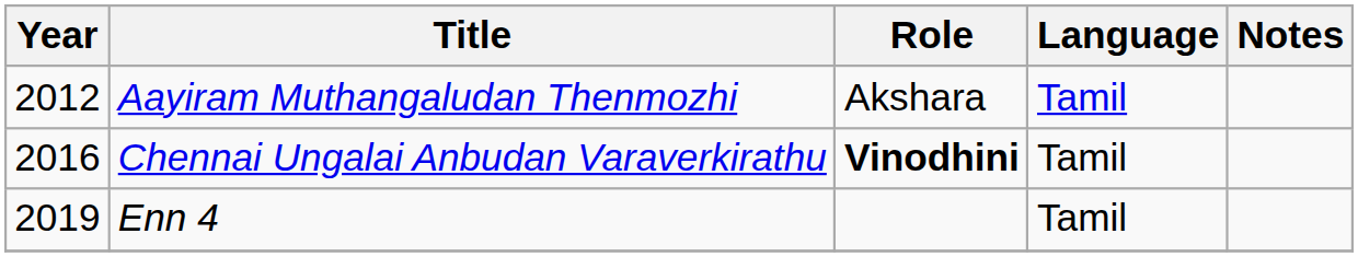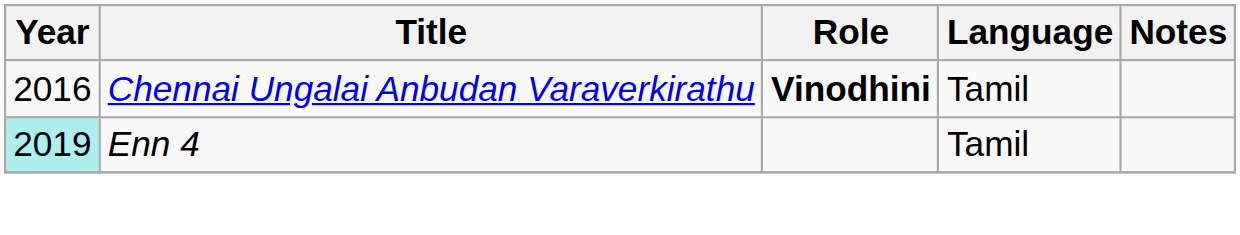 <table class="wikitable sortable" style="font-size:100%">
 <tr>
 <th>Year</th>
 <th>Title</th>
 <th>Role</th>
 <th>Language</th>
 <th class="unsortable">Notes</th>
 </tr>
 <tr>
-<td>2012</td>
-<td><em><a href='#'>Aayiram Muthangaludan Thenmozhi</a></em></td>
-<td>Akshara</td>
-<td><a href='#'>Tamil</a></td>
-<td></td>
-</tr>
-<tr>
 <td>2016</td>
 <td><em><a href='#'>Chennai Ungalai Anbudan Varaverkirathu</a></em></td>
 <td><strong>Vinodhini</strong></td>
 <td>Tamil</td>
 <td></td>
 </tr>
 <tr>
-<td>2019</td>
+<td style="background: paleturquoise;">2019</td>
 <td><em>Enn 4</em></td>
 <td></td>
 <td>Tamil</td>
 <td></td>
 </tr>
 <tr>
 </tr>
 </table>
